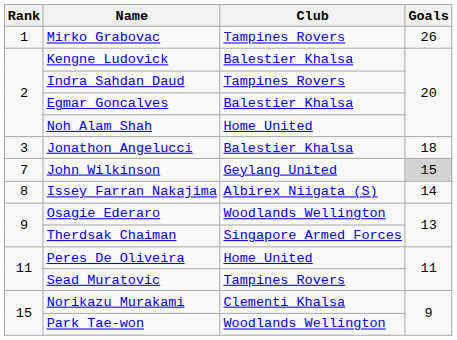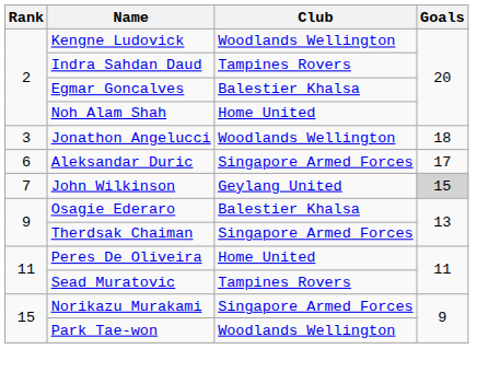 <table class="wikitable sortable">
 <tr>
 <th>Rank</th>
 <th>Name</th>
 <th>Club</th>
 <th>Goals</th>
 </tr>
 <tr>
-<td style="text-align:center;">1</td>
-<td> <a href='#'>Mirko Grabovac</a></td>
-<td><a href='#'>Tampines Rovers</a></td>
-<td style="text-align:center;">26</td>
-</tr>
-<tr>
 <td rowspan = 4; style="text-align:center;">2</td>
 <td> <a href='#'>Kengne Ludovick</a></td>
-<td><a href='#'>Balestier Khalsa</a></td>
+<td><a href='#'>Woodlands Wellington</a></td>
 <td rowspan = 4; style="text-align:center;">20</td>
 </tr>
 <tr>
 <td><a href='#'>Indra Sahdan Daud</a></td>
 <td><a href='#'>Tampines Rovers</a></td>
 </tr>
 <tr>
 <td> <a href='#'>Egmar Goncalves</a></td>
 <td><a href='#'>Balestier Khalsa</a></td>
 </tr>
 <tr>
 <td><a href='#'>Noh Alam Shah</a></td>
 <td><a href='#'>Home United</a></td>
 </tr>
 <tr>
 <td style="text-align:center;">3</td>
 <td> <a href='#'>Jonathon Angelucci</a></td>
-<td><a href='#'>Balestier Khalsa</a></td>
+<td><a href='#'>Woodlands Wellington</a></td>
 <td style="text-align:center;">18</td>
+</tr>
+<tr>
+<td style="text-align:center;">6</td>
+<td> <a href='#'>Aleksandar Duric</a></td>
+<td><a href='#'>Singapore Armed Forces</a></td>
+<td style="text-align:center;">17</td>
 </tr>
 <tr>
 <td style="text-align:center;">7</td>
 <td> <a href='#'>John Wilkinson</a></td>
 <td><a href='#'>Geylang United</a></td>
 <td style="background: lightgrey; text-align:center;">15</td>
 </tr>
 <tr>
-<td style="text-align:center;">8</td>
-<td> <a href='#'>Issey Farran Nakajima</a></td>
-<td><a href='#'>Albirex Niigata (S)</a></td>
-<td style="text-align:center;">14</td>
-</tr>
-<tr>
 <td rowspan = 2; style="text-align:center;">9</td>
 <td> <a href='#'>Osagie Ederaro</a></td>
-<td><a href='#'>Woodlands Wellington</a></td>
+<td><a href='#'>Balestier Khalsa</a></td>
 <td rowspan = 2; style="text-align:center;">13</td>
 </tr>
 <tr>
 <td> <a href='#'>Therdsak Chaiman</a></td>
 <td><a href='#'>Singapore Armed Forces</a></td>
 </tr>
 <tr>
 <td rowspan = 2; style="text-align:center;">11</td>
 <td> <a href='#'>Peres De Oliveira</a></td>
 <td><a href='#'>Home United</a></td>
 <td rowspan = 2; style="text-align:center;">11</td>
 </tr>
 <tr>
 <td> <a href='#'>Sead Muratovic</a></td>
 <td><a href='#'>Tampines Rovers</a></td>
 </tr>
 <tr>
 <td rowspan = 2; style="text-align:center;">15</td>
 <td> <a href='#'>Norikazu Murakami</a></td>
-<td><a href='#'>Clementi Khalsa</a></td>
+<td><a href='#'>Singapore Armed Forces</a></td>
 <td rowspan = 2; style="text-align:center;">9</td>
 </tr>
 <tr>
 <td> <a href='#'>Park Tae-won</a></td>
 <td><a href='#'>Woodlands Wellington</a></td>
 </tr>
 </table>
